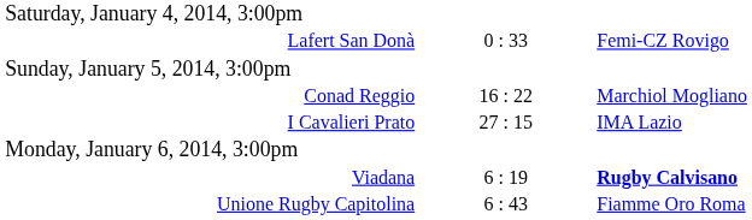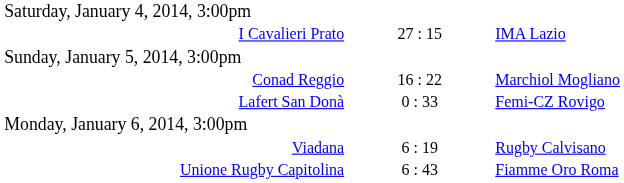 <table style="width:70%;" cellspacing="1">
 <tr>
 <th width=35%></th>
 <th width=15%></th>
 <th></th>
 </tr>
 <tr>
 <td>Saturday, January 4, 2014, 3:00pm</td>
 </tr>
 <tr style=font-size:90%>
-<td align=right><a href='#'>Lafert San Donà</a></td>
-<td align=center>0 : 33</td>
-<td><a href='#'>Femi-CZ Rovigo</a></td>
+<td align=right><a href='#'>I Cavalieri Prato</a></td>
+<td align=center>27 : 15</td>
+<td><a href='#'>IMA Lazio</a></td>
 </tr>
 <tr>
 <td>Sunday, January 5, 2014, 3:00pm</td>
 </tr>
 <tr style=font-size:90%>
 <td align=right><a href='#'>Conad Reggio</a></td>
 <td align=center>16 : 22</td>
 <td><a href='#'>Marchiol Mogliano</a></td>
 </tr>
 <tr style=font-size:90%>
-<td align=right><a href='#'>I Cavalieri Prato</a></td>
-<td align=center>27 : 15</td>
-<td><a href='#'>IMA Lazio</a></td>
+<td align=right><a href='#'>Lafert San Donà</a></td>
+<td align=center>0 : 33</td>
+<td><a href='#'>Femi-CZ Rovigo</a></td>
 </tr>
 <tr>
 <td>Monday, January 6, 2014, 3:00pm</td>
 </tr>
 <tr style=font-size:90%>
 <td align=right><a href='#'>Viadana</a></td>
 <td align=center>6 : 19</td>
-<td><strong><a href='#'>Rugby Calvisano</a></strong></td>
+<td><a href='#'>Rugby Calvisano</a></td>
 </tr>
 <tr style=font-size:90%>
 <td align=right><a href='#'>Unione Rugby Capitolina</a></td>
 <td align=center>6 : 43</td>
 <td><a href='#'>Fiamme Oro Roma</a></td>
 </tr>
 </table>
